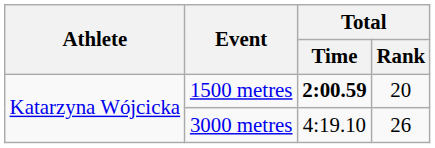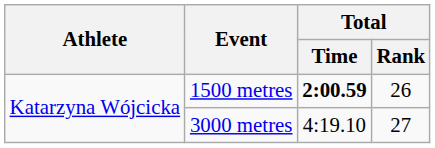 <table class="wikitable" border="1" style="font-size:90%">
 <tr>
 <th rowspan=2>Athlete</th>
 <th rowspan=2>Event</th>
 <th colspan=2>Total</th>
 </tr>
 <tr>
 <th>Time</th>
 <th>Rank</th>
 </tr>
 <tr>
 <td align=center rowspan=2><a href='#'>Katarzyna Wójcicka</a></td>
 <td><a href='#'>1500 metres</a></td>
 <td align=center><strong>2:00.59</strong></td>
-<td align=center>20</td>
+<td align=center>26</td>
 </tr>
 <tr>
 <td><a href='#'>3000 metres</a></td>
 <td align=center>4:19.10</td>
-<td align=center>26</td>
+<td align=center>27</td>
 </tr>
 </table>
